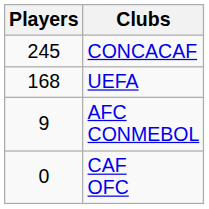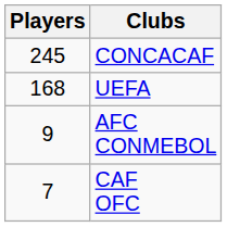 <table class="wikitable">
 <tr>
 <th>Players</th>
 <th>Clubs</th>
 </tr>
 <tr>
 <td align=center>245</td>
 <td><a href='#'>CONCACAF</a></td>
 </tr>
 <tr>
 <td align=center>168</td>
 <td><a href='#'>UEFA</a></td>
 </tr>
 <tr>
 <td align=center>9</td>
 <td><a href='#'>AFC</a><br><a href='#'>CONMEBOL</a></td>
 </tr>
 <tr>
-<td align=center>0</td>
+<td align=center>7</td>
 <td><a href='#'>CAF</a><br><a href='#'>OFC</a></td>
 </tr>
 </table>
